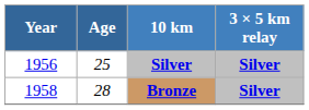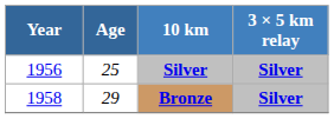 <table class="wikitable" style="font-size:95%; text-align:center; border:grey solid 1px; border-collapse:collapse; background:#ffffff;">
 <tr>
 <th style="background-color:#369; color:white; width:60px;"> Year </th>
 <th style="background-color:#369; color:white; width:40px;"> Age </th>
 <th style="background-color:#4180be; color:white; width:75px;"> 10 km </th>
 <th style="background-color:#4180be; color:white; width:75px;"> 3 × 5 km <br> relay </th>
 </tr>
 <tr>
 <td><a href='#'>1956</a></td>
 <td><em>25</em></td>
 <td style="background:silver;"><a href='#'><strong>Silver</strong></a></td>
 <td style="background:silver;"><a href='#'><strong>Silver</strong></a></td>
 </tr>
 <tr>
 <td><a href='#'>1958</a></td>
-<td><em>28</em></td>
+<td><em>29</em></td>
 <td bgcolor="cc9966"><a href='#'><strong>Bronze</strong></a></td>
 <td style="background:silver;"><a href='#'><strong>Silver</strong></a></td>
 </tr>
 <tr>
 </tr>
 </table>
